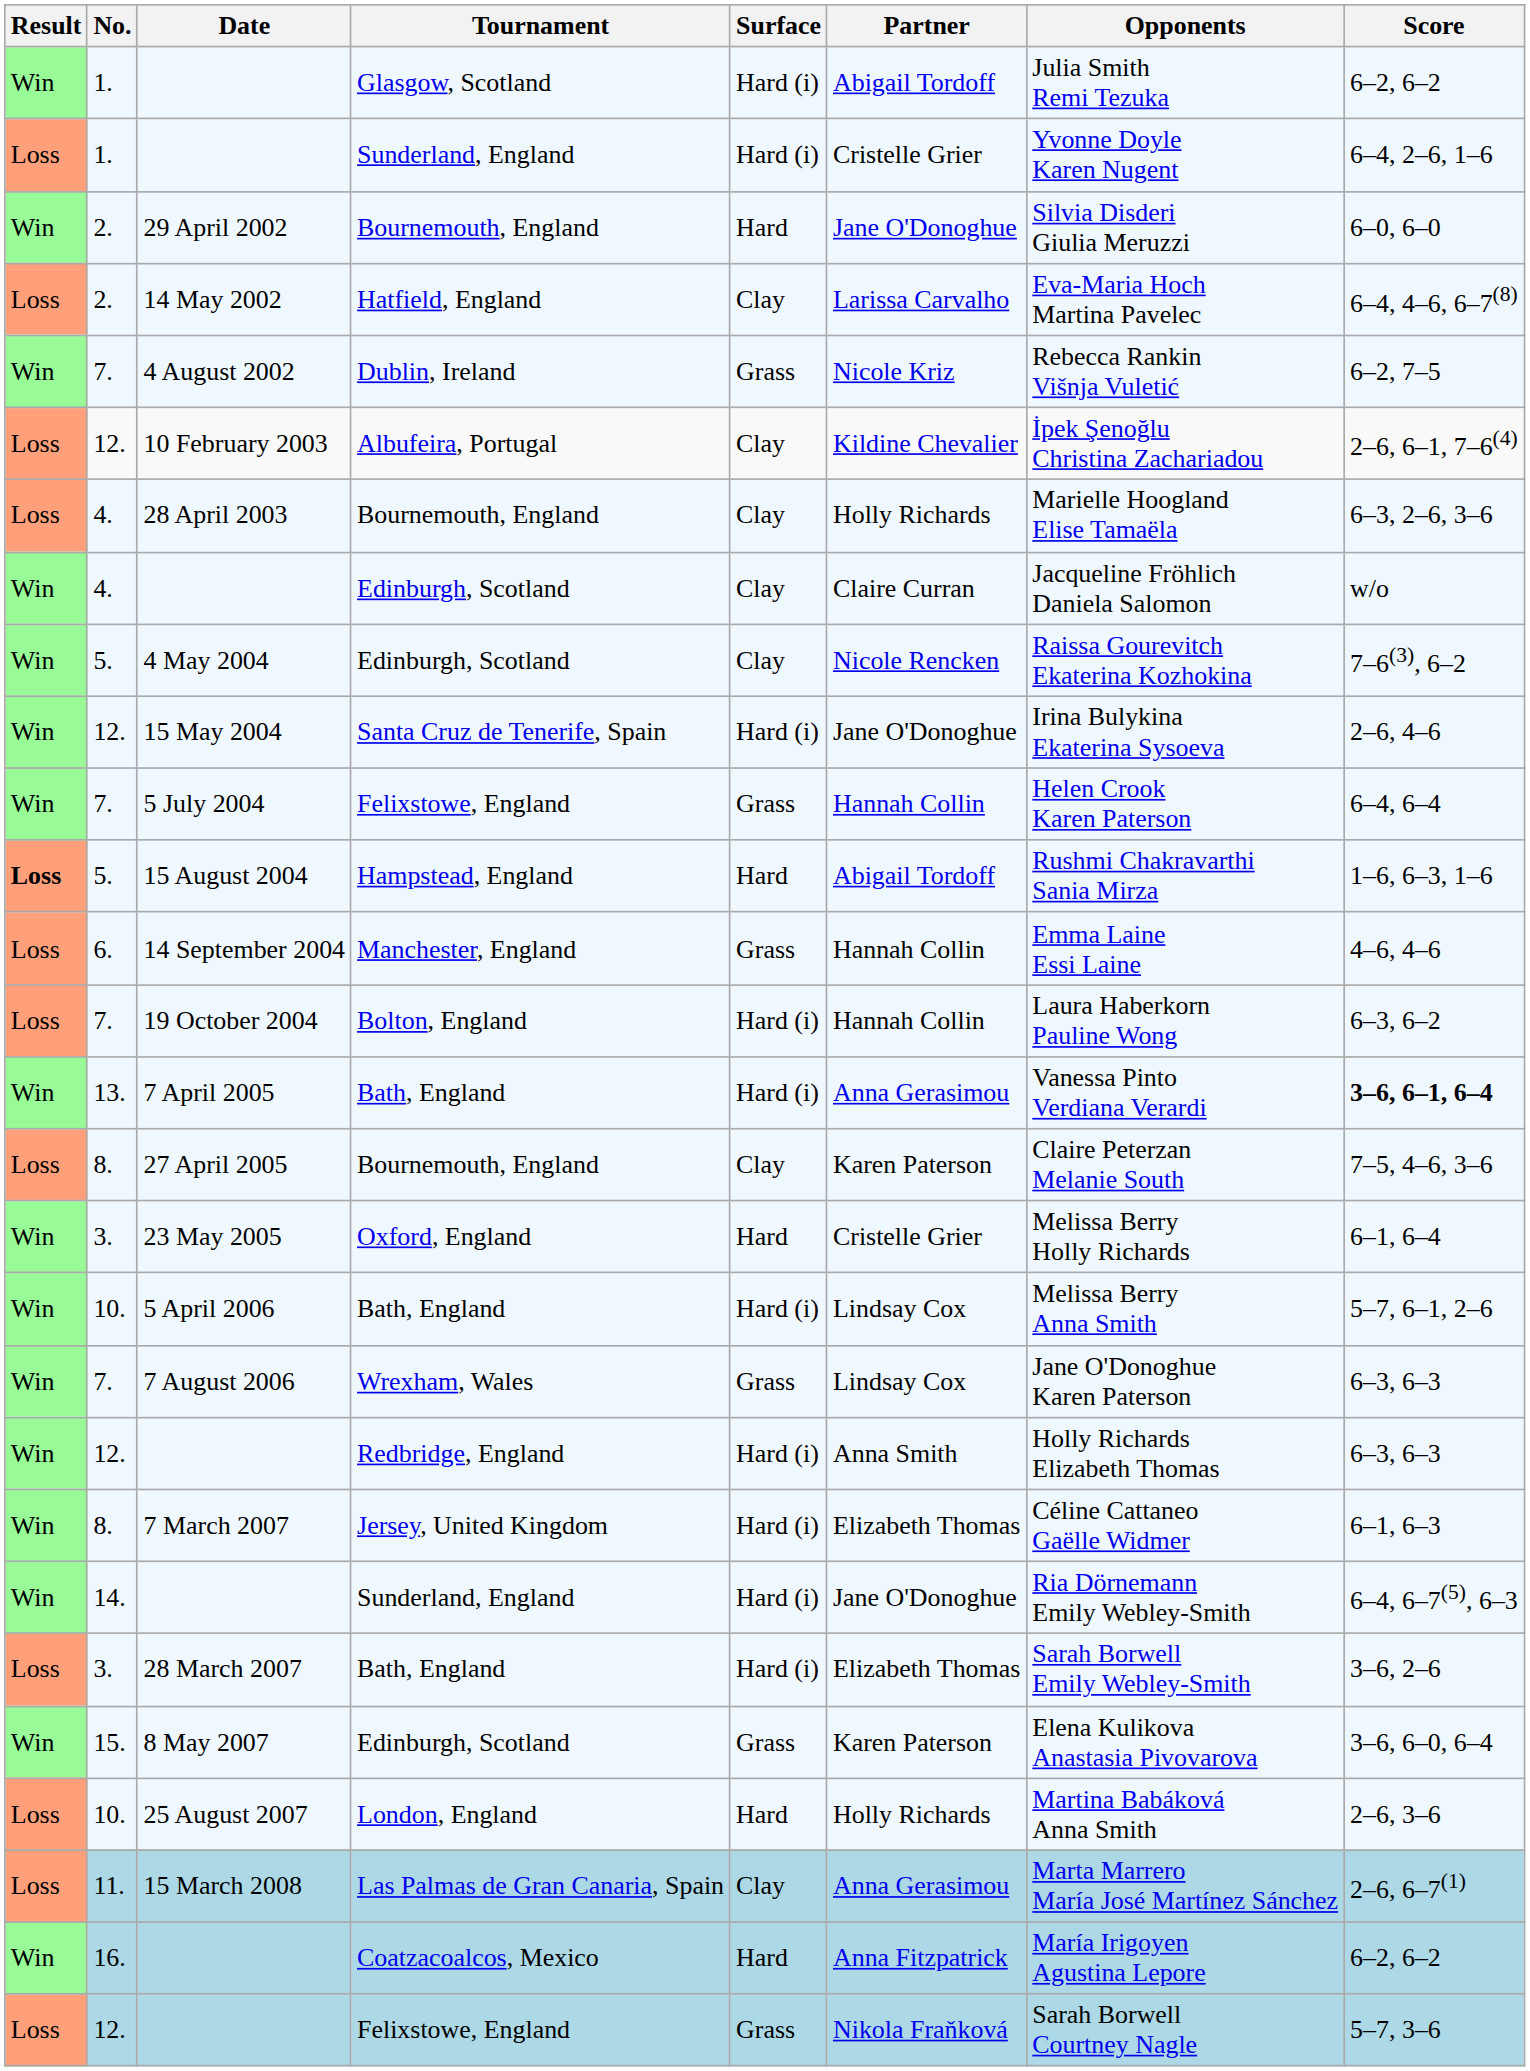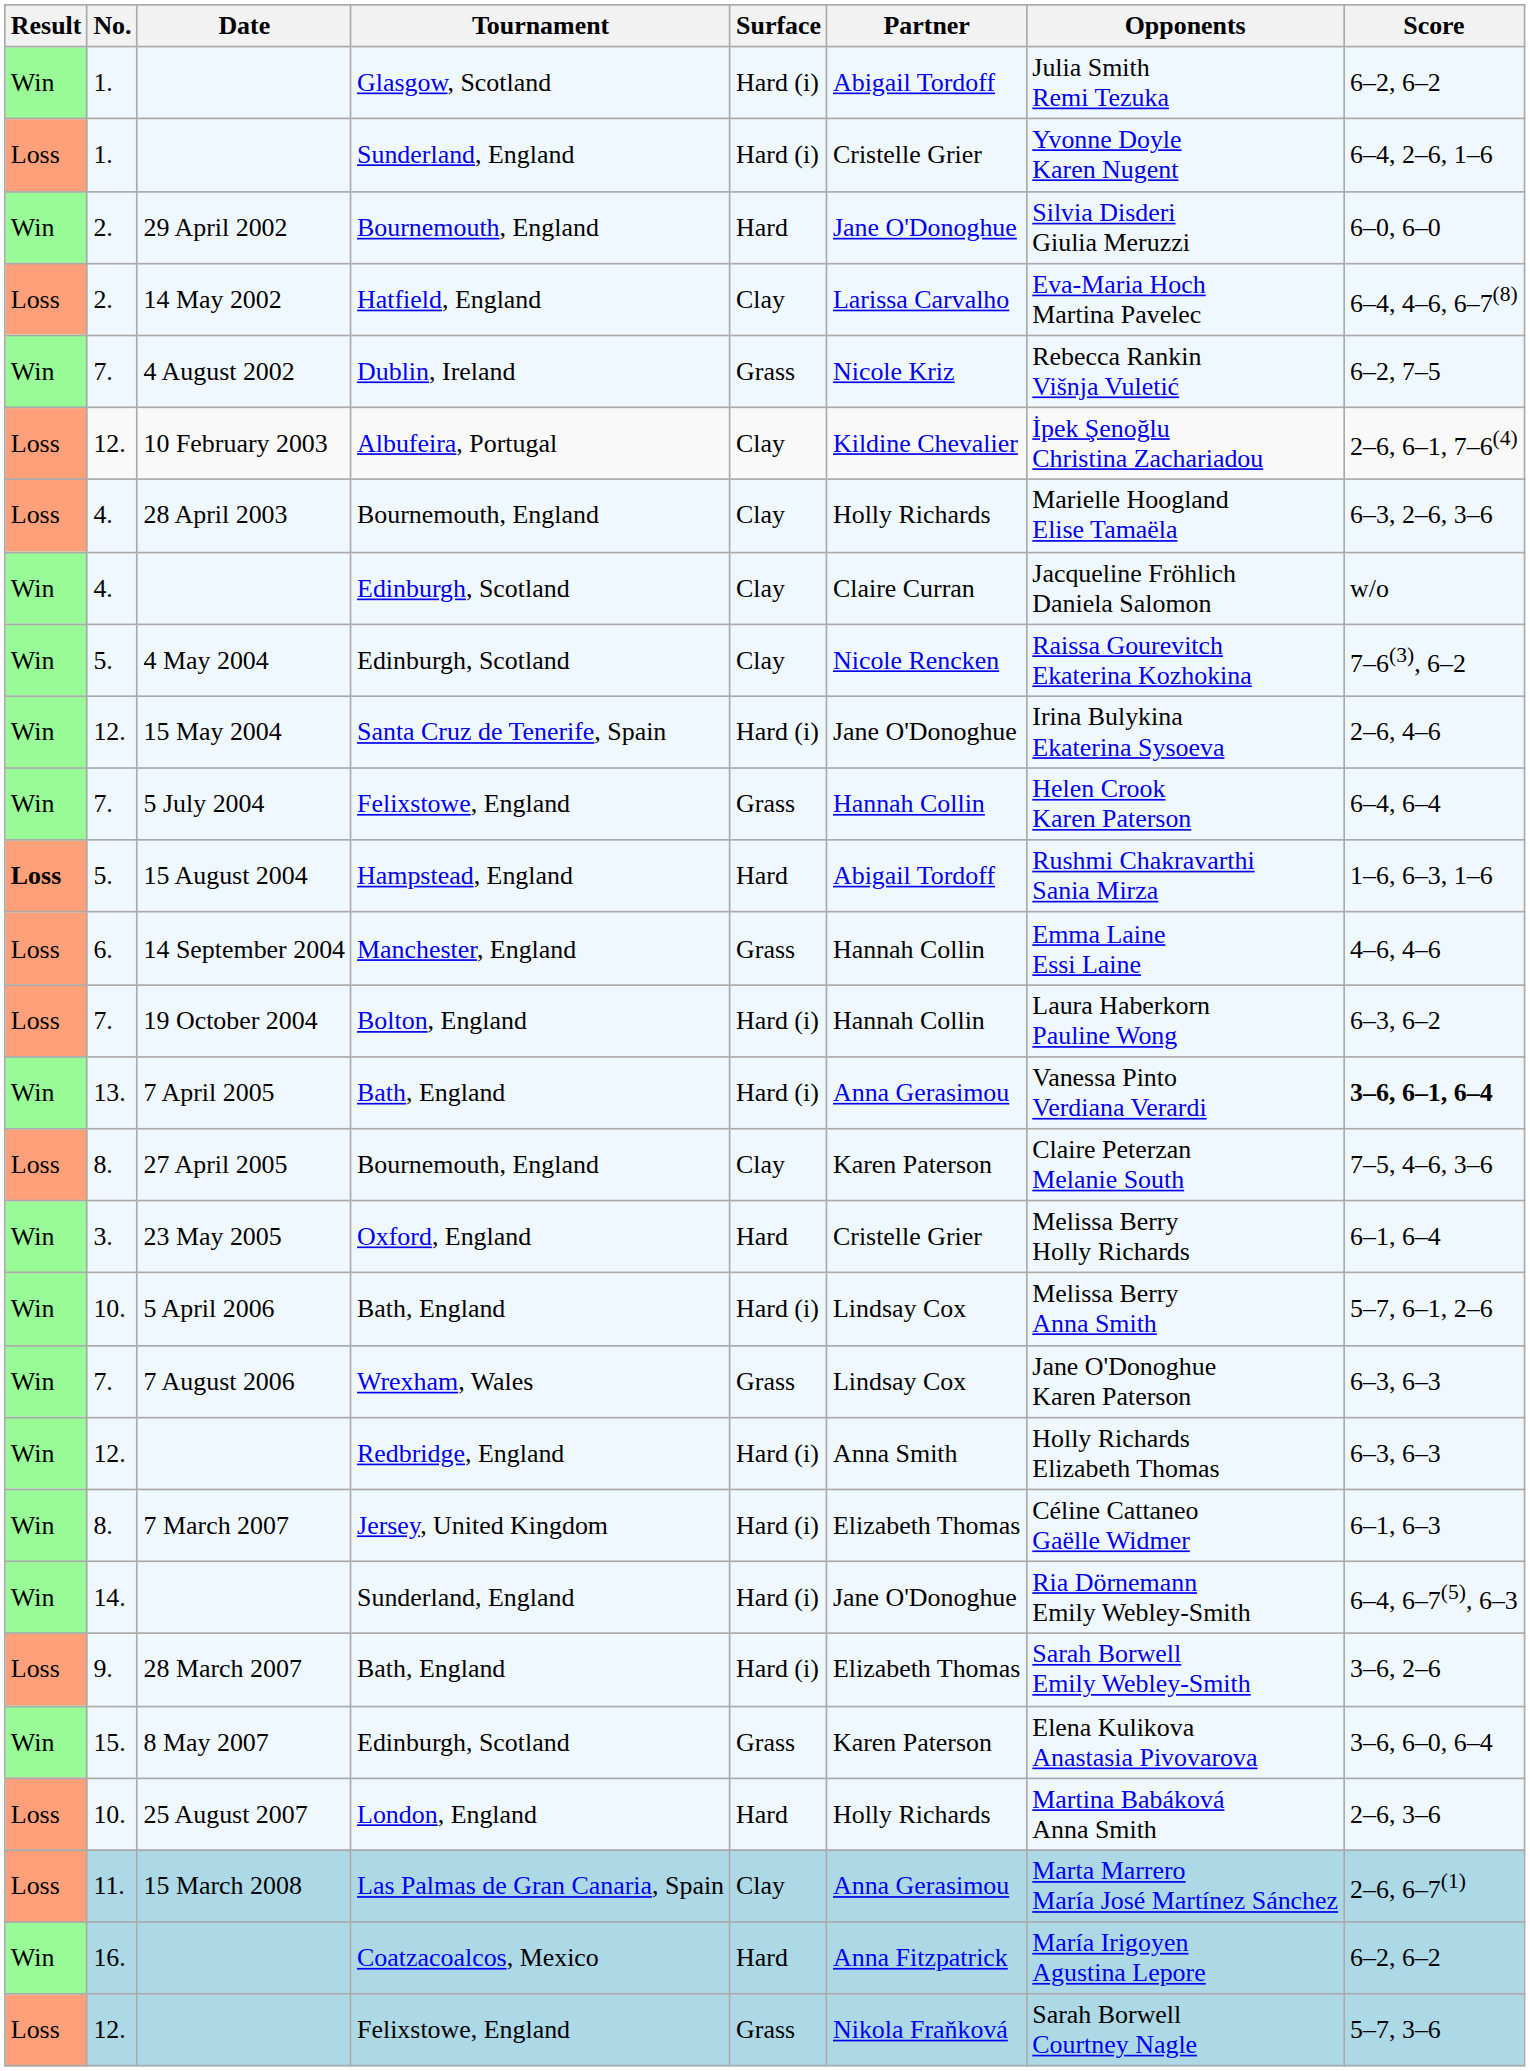 <table class="sortable wikitable" style="font-size:97%;">
 <tr>
 <th>Result</th>
 <th>No.</th>
 <th>Date</th>
 <th>Tournament</th>
 <th>Surface</th>
 <th>Partner</th>
 <th>Opponents</th>
 <th>Score</th>
 </tr>
 <tr style="background:#f0f8ff;">
 <td style="background:#98fb98;">Win</td>
 <td>1.</td>
 <td></td>
 <td><a href='#'>Glasgow</a>, Scotland</td>
 <td>Hard (i)</td>
 <td> <a href='#'>Abigail Tordoff</a></td>
 <td> Julia Smith <br>  <a href='#'>Remi Tezuka</a></td>
 <td>6–2, 6–2</td>
 </tr>
 <tr style="background:#f0f8ff;">
 <td style="background:#ffa07a;">Loss</td>
 <td>1.</td>
 <td></td>
 <td><a href='#'>Sunderland</a>, England</td>
 <td>Hard (i)</td>
 <td> Cristelle Grier</td>
 <td> <a href='#'>Yvonne Doyle</a> <br>  <a href='#'>Karen Nugent</a></td>
 <td>6–4, 2–6, 1–6</td>
 </tr>
 <tr style="background:#f0f8ff;">
 <td style="background:#98fb98;">Win</td>
 <td>2.</td>
 <td>29 April 2002</td>
 <td><a href='#'>Bournemouth</a>, England</td>
 <td>Hard</td>
 <td> <a href='#'>Jane O'Donoghue</a></td>
 <td> <a href='#'>Silvia Disderi</a> <br>  Giulia Meruzzi</td>
 <td>6–0, 6–0</td>
 </tr>
 <tr style="background:#f0f8ff;">
 <td style="background:#ffa07a;">Loss</td>
 <td>2.</td>
 <td>14 May 2002</td>
 <td><a href='#'>Hatfield</a>, England</td>
 <td>Clay</td>
 <td> <a href='#'>Larissa Carvalho</a></td>
 <td> <a href='#'>Eva-Maria Hoch</a> <br>  Martina Pavelec</td>
 <td>6–4, 4–6, 6–7<sup>(8)</sup></td>
 </tr>
 <tr style="background:#f0f8ff;">
 <td style="background:#98fb98;">Win</td>
 <td>7.</td>
 <td>4 August 2002</td>
 <td><a href='#'>Dublin</a>, Ireland</td>
 <td>Grass</td>
 <td> <a href='#'>Nicole Kriz</a></td>
 <td> Rebecca Rankin <br>  <a href='#'>Višnja Vuletić</a></td>
 <td>6–2, 7–5</td>
 </tr>
 <tr>
 <td style="background:#ffa07a;">Loss</td>
 <td>12.</td>
 <td>10 February 2003</td>
 <td><a href='#'>Albufeira</a>, Portugal</td>
 <td>Clay</td>
 <td> <a href='#'>Kildine Chevalier</a></td>
 <td> <a href='#'>İpek Şenoğlu</a> <br>  <a href='#'>Christina Zachariadou</a></td>
 <td>2–6, 6–1, 7–6<sup>(4)</sup></td>
 </tr>
 <tr style="background:#f0f8ff;">
 <td style="background:#FFA07A;">Loss</td>
 <td>4.</td>
 <td>28 April 2003</td>
 <td>Bournemouth, England</td>
 <td>Clay</td>
 <td> Holly Richards</td>
 <td> Marielle Hoogland <br>  <a href='#'>Elise Tamaëla</a></td>
 <td>6–3, 2–6, 3–6</td>
 </tr>
 <tr style="background:#f0f8ff;">
 <td style="background:#98FB98;">Win</td>
 <td>4.</td>
 <td></td>
 <td><a href='#'>Edinburgh</a>, Scotland</td>
 <td>Clay</td>
 <td> Claire Curran</td>
 <td> Jacqueline Fröhlich <br>  Daniela Salomon</td>
 <td>w/o</td>
 </tr>
 <tr style="background:#f0f8ff;">
 <td style="background:#98FB98;">Win</td>
 <td>5.</td>
 <td>4 May 2004</td>
 <td>Edinburgh, Scotland</td>
 <td>Clay</td>
 <td> <a href='#'>Nicole Rencken</a></td>
 <td> <a href='#'>Raissa Gourevitch</a> <br>  <a href='#'>Ekaterina Kozhokina</a></td>
 <td>7–6<sup>(3)</sup>, 6–2</td>
 </tr>
 <tr style="background:#f0f8ff;">
 <td style="background:#98FB98;">Win</td>
 <td>12.</td>
 <td>15 May 2004</td>
 <td><a href='#'>Santa Cruz de Tenerife</a>, Spain</td>
 <td>Hard (i)</td>
 <td> Jane O'Donoghue</td>
 <td> Irina Bulykina <br>  <a href='#'>Ekaterina Sysoeva</a></td>
 <td>2–6, 4–6</td>
 </tr>
 <tr style="background:#f0f8ff;">
 <td style="background:#98FB98;">Win</td>
 <td>7.</td>
 <td>5 July 2004</td>
 <td><a href='#'>Felixstowe</a>, England</td>
 <td>Grass</td>
 <td> <a href='#'>Hannah Collin</a></td>
 <td> <a href='#'>Helen Crook</a> <br>  <a href='#'>Karen Paterson</a></td>
 <td>6–4, 6–4</td>
 </tr>
 <tr style="background:#f0f8ff;">
 <td style="background:#ffa07a;"><strong>Loss</strong></td>
 <td>5.</td>
 <td>15 August 2004</td>
 <td><a href='#'>Hampstead</a>, England</td>
 <td>Hard</td>
 <td> <a href='#'>Abigail Tordoff</a></td>
 <td> <a href='#'>Rushmi Chakravarthi</a> <br>  <a href='#'>Sania Mirza</a></td>
 <td>1–6, 6–3, 1–6</td>
 </tr>
 <tr style="background:#f0f8ff;">
 <td style="background:#ffa07a;">Loss</td>
 <td>6.</td>
 <td>14 September 2004</td>
 <td><a href='#'>Manchester</a>, England</td>
 <td>Grass</td>
 <td> Hannah Collin</td>
 <td> <a href='#'>Emma Laine</a> <br>  <a href='#'>Essi Laine</a></td>
 <td>4–6, 4–6</td>
 </tr>
 <tr style="background:#f0f8ff;">
 <td style="background:#ffa07a;">Loss</td>
 <td>7.</td>
 <td>19 October 2004</td>
 <td><a href='#'>Bolton</a>, England</td>
 <td>Hard (i)</td>
 <td> Hannah Collin</td>
 <td> Laura Haberkorn <br>  <a href='#'>Pauline Wong</a></td>
 <td>6–3, 6–2</td>
 </tr>
 <tr style="background:#f0f8ff;">
 <td style="background:#98FB98;">Win</td>
 <td>13.</td>
 <td>7 April 2005</td>
 <td><a href='#'>Bath</a>, England</td>
 <td>Hard (i)</td>
 <td> <a href='#'>Anna Gerasimou</a></td>
 <td> Vanessa Pinto <br>  <a href='#'>Verdiana Verardi</a></td>
 <td><strong>3–6, 6–1, 6–4</strong></td>
 </tr>
 <tr style="background:#f0f8ff;">
 <td style="background:#ffa07a;">Loss</td>
 <td>8.</td>
 <td>27 April 2005</td>
 <td>Bournemouth, England</td>
 <td>Clay</td>
 <td> Karen Paterson</td>
 <td> Claire Peterzan <br>  <a href='#'>Melanie South</a></td>
 <td>7–5, 4–6, 3–6</td>
 </tr>
 <tr style="background:#f0f8ff;">
 <td style="background:#98FB98;">Win</td>
 <td>3.</td>
 <td>23 May 2005</td>
 <td><a href='#'>Oxford</a>, England</td>
 <td>Hard</td>
 <td> Cristelle Grier</td>
 <td> Melissa Berry <br>  Holly Richards</td>
 <td>6–1, 6–4</td>
 </tr>
 <tr style="background:#f0f8ff;">
 <td style="background:#98FB98;">Win</td>
 <td>10.</td>
 <td>5 April 2006</td>
 <td>Bath, England</td>
 <td>Hard (i)</td>
 <td> Lindsay Cox</td>
 <td> Melissa Berry <br>  <a href='#'>Anna Smith</a></td>
 <td>5–7, 6–1, 2–6</td>
 </tr>
 <tr style="background:#f0f8ff;">
 <td style="background:#98FB98;">Win</td>
 <td>7.</td>
 <td>7 August 2006</td>
 <td><a href='#'>Wrexham</a>, Wales</td>
 <td>Grass</td>
 <td> Lindsay Cox</td>
 <td> Jane O'Donoghue <br>  Karen Paterson</td>
 <td>6–3, 6–3</td>
 </tr>
 <tr style="background:#f0f8ff;">
 <td style="background:#98fb98;">Win</td>
 <td>12.</td>
 <td></td>
 <td><a href='#'>Redbridge</a>, England</td>
 <td>Hard (i)</td>
 <td> Anna Smith</td>
 <td> Holly Richards <br>  Elizabeth Thomas</td>
 <td>6–3, 6–3</td>
 </tr>
 <tr style="background:#f0f8ff;">
 <td style="background:#98fb98;">Win</td>
 <td>8.</td>
 <td>7 March 2007</td>
 <td><a href='#'>Jersey</a>, United Kingdom</td>
 <td>Hard (i)</td>
 <td> Elizabeth Thomas</td>
 <td> Céline Cattaneo <br>  <a href='#'>Gaëlle Widmer</a></td>
 <td>6–1, 6–3</td>
 </tr>
 <tr style="background:#f0f8ff;">
 <td style="background:#98fb98;">Win</td>
 <td>14.</td>
 <td></td>
 <td>Sunderland, England</td>
 <td>Hard (i)</td>
 <td> Jane O'Donoghue</td>
 <td> <a href='#'>Ria Dörnemann</a> <br>  Emily Webley-Smith</td>
 <td>6–4, 6–7<sup>(5)</sup>, 6–3</td>
 </tr>
 <tr style="background:#f0f8ff;">
 <td style="background:#ffa07a;">Loss</td>
-<td>3.</td>
+<td>9.</td>
 <td>28 March 2007</td>
 <td>Bath, England</td>
 <td>Hard (i)</td>
 <td> Elizabeth Thomas</td>
 <td> <a href='#'>Sarah Borwell</a> <br>  <a href='#'>Emily Webley-Smith</a></td>
 <td>3–6, 2–6</td>
 </tr>
 <tr style="background:#f0f8ff;">
 <td style="background:#98fb98;">Win</td>
 <td>15.</td>
 <td>8 May 2007</td>
 <td>Edinburgh, Scotland</td>
 <td>Grass</td>
 <td> Karen Paterson</td>
 <td> Elena Kulikova <br>  <a href='#'>Anastasia Pivovarova</a></td>
 <td>3–6, 6–0, 6–4</td>
 </tr>
 <tr style="background:#f0f8ff;">
 <td style="background:#ffa07a;">Loss</td>
 <td>10.</td>
 <td>25 August 2007</td>
 <td><a href='#'>London</a>, England</td>
 <td>Hard</td>
 <td> Holly Richards</td>
 <td> <a href='#'>Martina Babáková</a> <br>  Anna Smith</td>
 <td>2–6, 3–6</td>
 </tr>
 <tr style="background:lightblue;">
 <td style="background:#ffa07a;">Loss</td>
 <td>11.</td>
 <td>15 March 2008</td>
 <td><a href='#'>Las Palmas de Gran Canaria</a>, Spain</td>
 <td>Clay</td>
 <td> <a href='#'>Anna Gerasimou</a></td>
 <td> <a href='#'>Marta Marrero</a> <br>  <a href='#'>María José Martínez Sánchez</a></td>
 <td>2–6, 6–7<sup>(1)</sup></td>
 </tr>
 <tr style="background:lightblue;">
 <td style="background:#98fb98;">Win</td>
 <td>16.</td>
 <td></td>
 <td><a href='#'>Coatzacoalcos</a>, Mexico</td>
 <td>Hard</td>
 <td> <a href='#'>Anna Fitzpatrick</a></td>
 <td> <a href='#'>María Irigoyen</a> <br>  <a href='#'>Agustina Lepore</a></td>
 <td>6–2, 6–2</td>
 </tr>
 <tr style="background:lightblue;">
 <td style="background:#ffa07a;">Loss</td>
 <td>12.</td>
 <td></td>
 <td>Felixstowe, England</td>
 <td>Grass</td>
 <td> <a href='#'>Nikola Fraňková</a></td>
 <td> Sarah Borwell <br>  <a href='#'>Courtney Nagle</a></td>
 <td>5–7, 3–6</td>
 </tr>
 </table>
